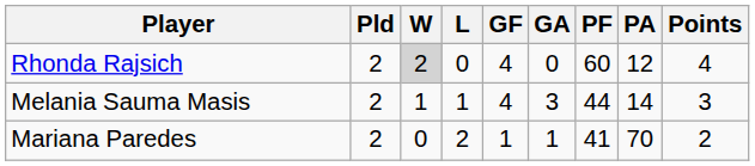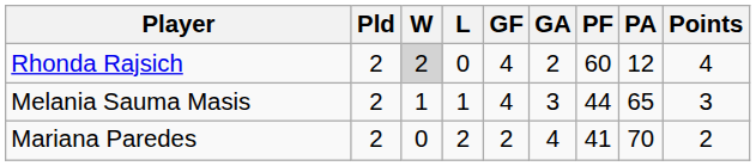 <table class=wikitable style="text-align:center">
 <tr>
 <th width=220>Player</th>
 <th width=20>Pld</th>
 <th width=20>W</th>
 <th width=20>L</th>
 <th width=20>GF</th>
 <th width=20>GA</th>
 <th width=20>PF</th>
 <th width=20>PA</th>
 <th width=50>Points</th>
 </tr>
 <tr>
 <td align=left> <a href='#'>Rhonda Rajsich</a></td>
 <td>2</td>
 <td style="background: lightgrey;">2</td>
 <td>0</td>
 <td>4</td>
-<td>0</td>
+<td>2</td>
 <td>60</td>
 <td>12</td>
 <td>4</td>
 </tr>
 <tr>
 <td align=left> Melania Sauma Masis</td>
 <td>2</td>
 <td>1</td>
 <td>1</td>
 <td>4</td>
 <td>3</td>
 <td>44</td>
-<td>14</td>
+<td>65</td>
 <td>3</td>
 </tr>
 <tr>
 <td align=left> Mariana Paredes</td>
 <td>2</td>
 <td>0</td>
 <td>2</td>
-<td>1</td>
-<td>1</td>
+<td>2</td>
+<td>4</td>
 <td>41</td>
 <td>70</td>
 <td>2</td>
 </tr>
 </table>
